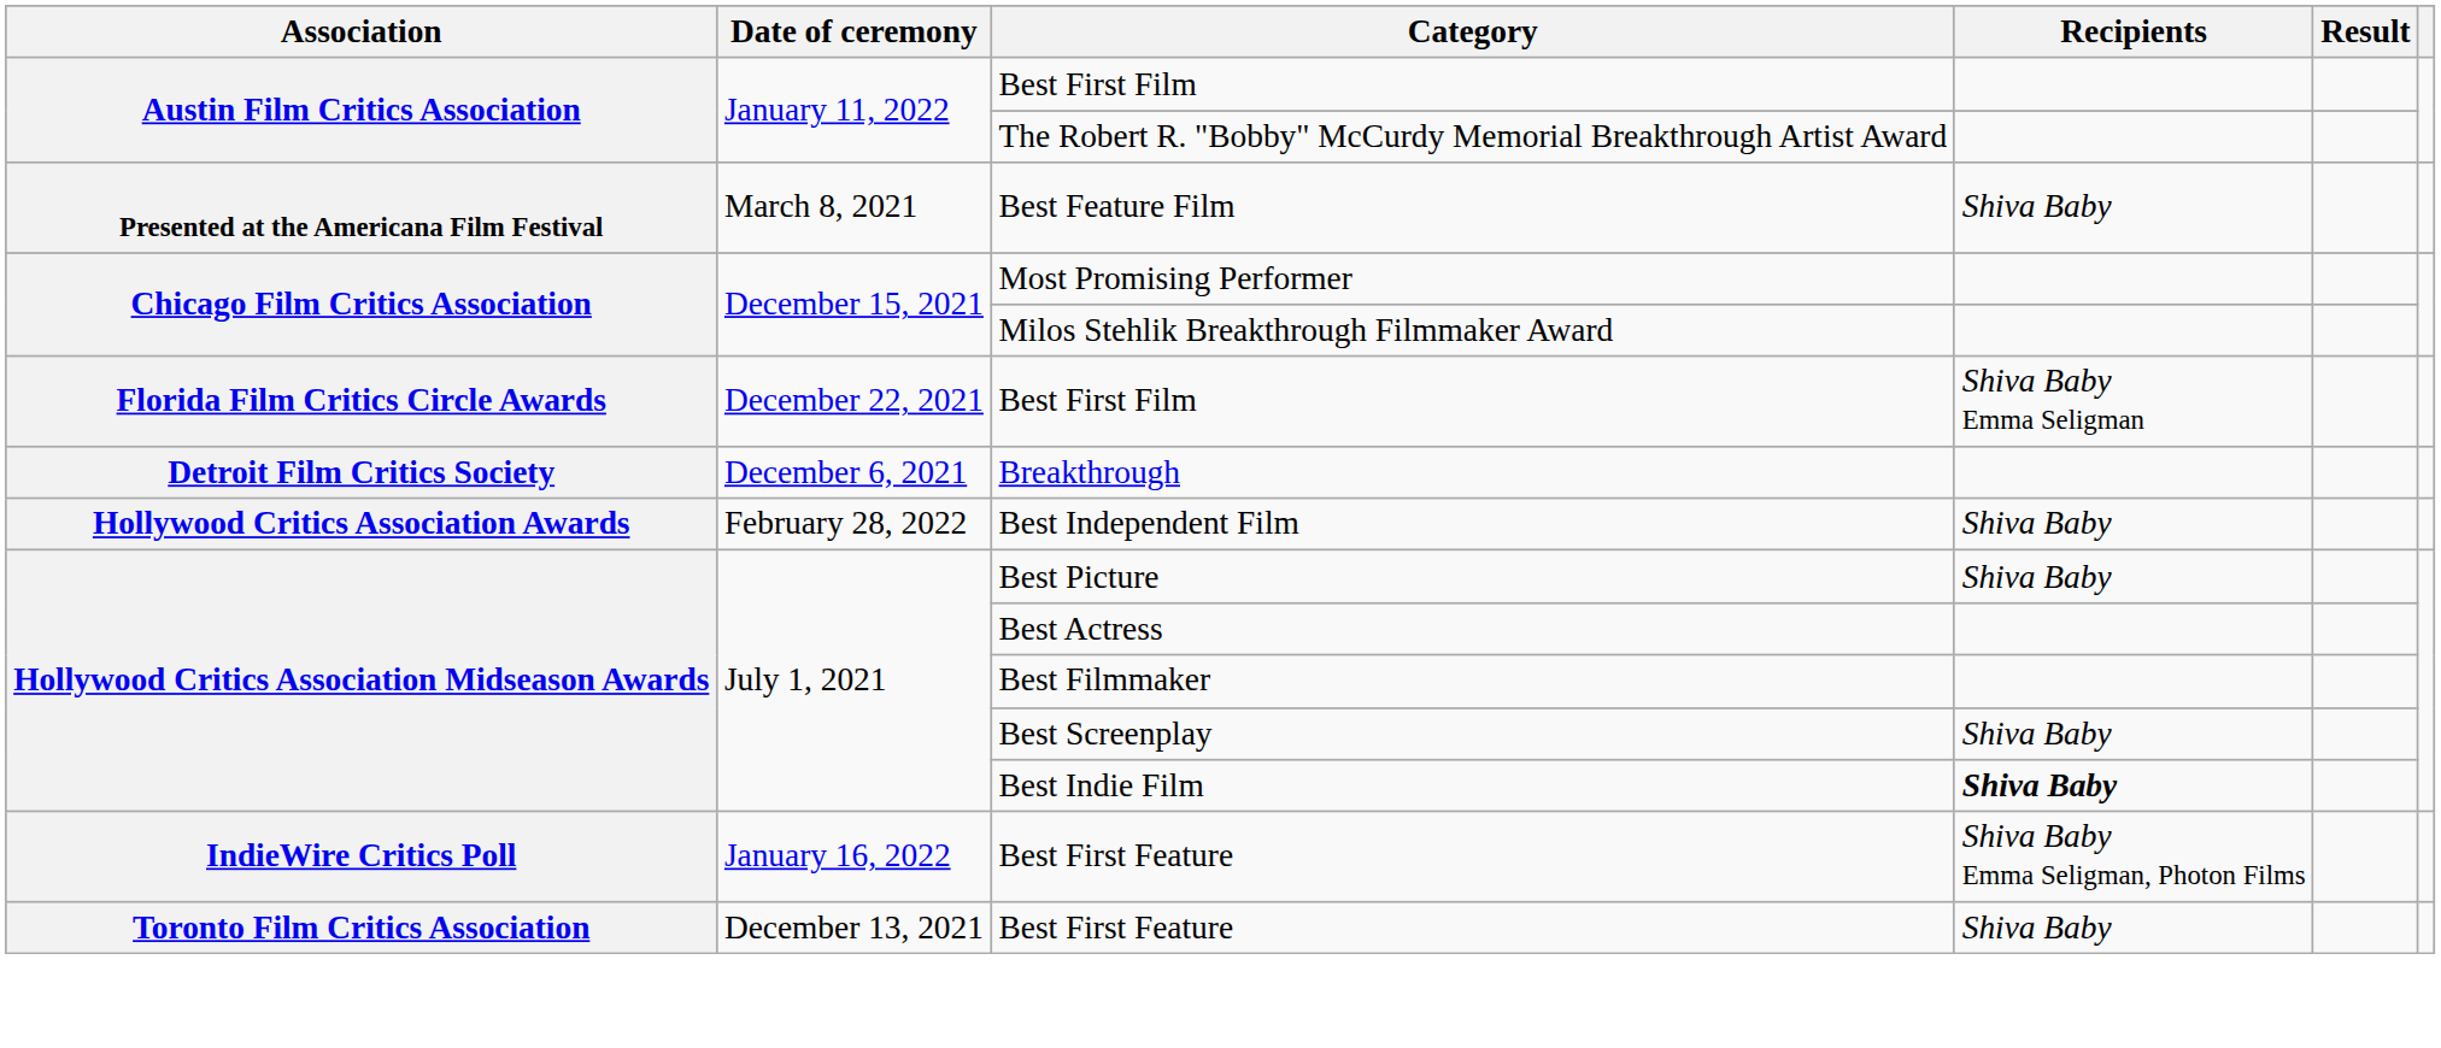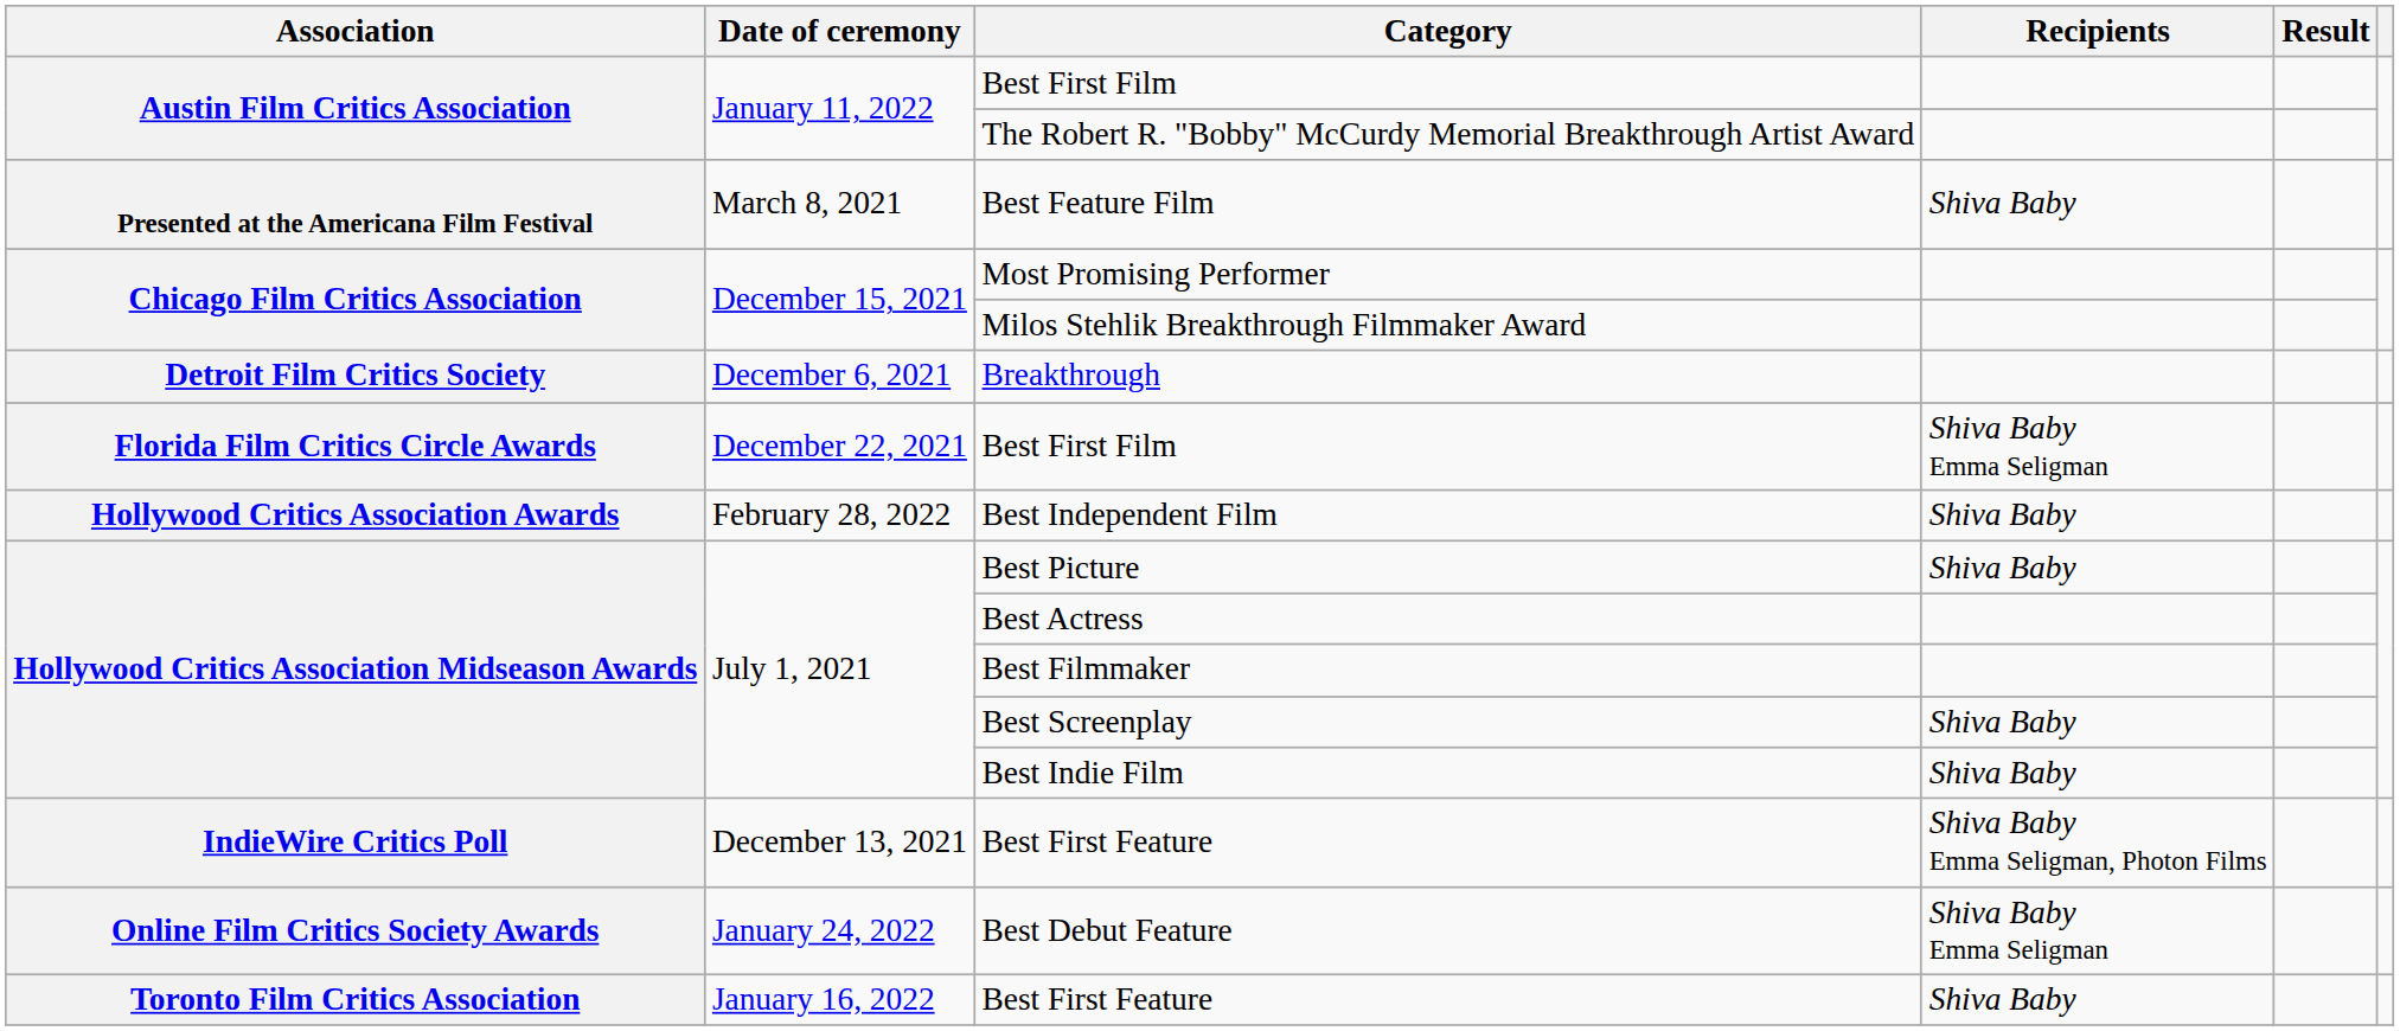 <table class="wikitable sortable plainrowheaders">
 <tr>
 <th scope=col>Association</th>
 <th scope=col>Date of ceremony</th>
 <th scope=col>Category</th>
 <th scope=col>Recipients</th>
 <th scope=col>Result</th>
 <th class=unsortable scope=col></th>
 </tr>
 <tr>
 <th scope=rowgroup rowspan="2"><a href='#'>Austin Film Critics Association</a></th>
 <td rowspan="2"><a href='#'>January 11, 2022</a></td>
 <td>Best First Film</td>
 <td></td>
 <td></td>
 <td rowspan="2"; align="center"></td>
 </tr>
 <tr>
 <td>The Robert R. "Bobby" McCurdy Memorial Breakthrough Artist Award</td>
 <td></td>
 <td></td>
 </tr>
 <tr>
 <th scope=row><br> <small>Presented at the Americana Film Festival</small></th>
 <td>March 8, 2021</td>
 <td>Best Feature Film</td>
 <td><em>Shiva Baby</em></td>
 <td></td>
 <td align="center"><br></td>
 </tr>
 <tr>
 <th scope=rowgroup rowspan="2"><a href='#'>Chicago Film Critics Association</a></th>
 <td rowspan="2"><a href='#'>December 15, 2021</a></td>
 <td>Most Promising Performer</td>
 <td></td>
 <td></td>
 <td rowspan="2"; align="center"></td>
 </tr>
 <tr>
 <td>Milos Stehlik Breakthrough Filmmaker Award</td>
 <td></td>
 <td></td>
 </tr>
 <tr>
+<th scope=row><a href='#'>Detroit Film Critics Society</a></th>
+<td><a href='#'>December 6, 2021</a></td>
+<td><a href='#'>Breakthrough</a></td>
+<td></td>
+<td></td>
+<td align="center"></td>
+</tr>
+<tr>
 <th scope=row><a href='#'>Florida Film Critics Circle Awards</a></th>
 <td><a href='#'>December 22, 2021</a></td>
 <td>Best First Film</td>
 <td><em>Shiva Baby</em> <br> <small>Emma Seligman</small></td>
-<td></td>
-<td align="center"></td>
-</tr>
-<tr>
-<th scope=row><a href='#'>Detroit Film Critics Society</a></th>
-<td><a href='#'>December 6, 2021</a></td>
-<td><a href='#'>Breakthrough</a></td>
-<td></td>
 <td></td>
 <td align="center"></td>
 </tr>
 <tr>
 <th scope=row><a href='#'>Hollywood Critics Association Awards</a></th>
 <td>February 28, 2022</td>
 <td>Best Independent Film</td>
 <td><em>Shiva Baby</em></td>
 <td></td>
 <td align="center"></td>
 </tr>
 <tr>
 <th scope=rowgroup rowspan="5"><a href='#'>Hollywood Critics Association Midseason Awards</a></th>
 <td rowspan="5">July 1, 2021</td>
 <td>Best Picture</td>
 <td><em>Shiva Baby</em></td>
 <td></td>
 <td rowspan="5"; align="center"></td>
 </tr>
 <tr>
 <td>Best Actress</td>
 <td></td>
 <td></td>
 </tr>
 <tr>
 <td>Best Filmmaker</td>
 <td></td>
 <td></td>
 </tr>
 <tr>
 <td>Best Screenplay</td>
 <td><em>Shiva Baby</em></td>
 <td></td>
 </tr>
 <tr>
 <td>Best Indie Film</td>
-<td><strong><em>Shiva Baby</em></strong></td>
+<td><em>Shiva Baby</em></td>
 <td></td>
 </tr>
 <tr>
 <th scope=row><a href='#'>IndieWire Critics Poll</a></th>
-<td><a href='#'>January 16, 2022</a></td>
+<td>December 13, 2021</td>
 <td>Best First Feature</td>
 <td><em>Shiva Baby</em><br><small>Emma Seligman, Photon Films</small></td>
 <td></td>
 <td align="center"></td>
 </tr>
 <tr>
+<th scope=row><a href='#'>Online Film Critics Society Awards</a></th>
+<td><a href='#'>January 24, 2022</a></td>
+<td>Best Debut Feature</td>
+<td><em>Shiva Baby</em><br><small>Emma Seligman</small></td>
+<td></td>
+<td align="center"></td>
+</tr>
+<tr>
 <th scope=row><a href='#'>Toronto Film Critics Association</a></th>
-<td>December 13, 2021</td>
+<td><a href='#'>January 16, 2022</a></td>
 <td>Best First Feature</td>
 <td><em>Shiva Baby</em></td>
 <td></td>
 <td align="center"></td>
 </tr>
 </table>
